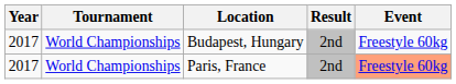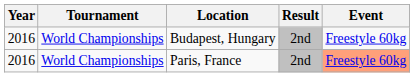 <table class="wikitable" style="font-size:95%;">
 <tr>
 <th>Year</th>
 <th>Tournament</th>
 <th>Location</th>
 <th>Result</th>
 <th>Event</th>
 </tr>
 <tr>
-<td>2017</td>
+<td>2016</td>
 <td><a href='#'>World Championships</a></td>
 <td>Budapest, Hungary</td>
 <td align="center" bgcolor="silver">2nd</td>
 <td><a href='#'>Freestyle 60kg</a></td>
 </tr>
 <tr>
-<td>2017</td>
+<td>2016</td>
 <td><a href='#'>World Championships</a></td>
 <td>Paris, France</td>
 <td align="center" bgcolor="silver">2nd</td>
 <td style="background: lightsalmon;"><a href='#'>Freestyle 60kg</a></td>
 </tr>
 </table>
